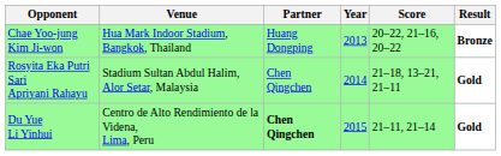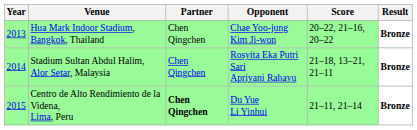 <table class="sortable wikitable" style="font-size: 90%">
 <tr>
-<th>Opponent</th>
+<th>Year</th>
 <th>Venue</th>
 <th>Partner</th>
-<th>Year</th>
+<th>Opponent</th>
 <th>Score</th>
 <th>Result</th>
 </tr>
 <tr style="background:#98FB98">
+<td align="center"><a href='#'>2013</a></td>
+<td align="left"><a href='#'>Hua Mark Indoor Stadium</a>,<br><a href='#'>Bangkok</a>, Thailand</td>
+<td align="left"> Chen Qingchen</td>
 <td align="left"> <a href='#'>Chae Yoo-jung</a> <br>  <a href='#'>Kim Ji-won</a></td>
-<td align="left"><a href='#'>Hua Mark Indoor Stadium</a>,<br><a href='#'>Bangkok</a>, Thailand</td>
-<td align="left"> <a href='#'>Huang Dongping</a></td>
-<td align="center"><a href='#'>2013</a></td>
 <td align="left">20–22, 21–16, 20–22</td>
 <td style="text-align:left; background:white"> <strong>Bronze</strong></td>
 </tr>
 <tr style="background:#98FB98">
-<td align="left"> <a href='#'>Rosyita Eka Putri Sari</a><br> <a href='#'>Apriyani Rahayu</a></td>
+<td align="center"><a href='#'>2014</a></td>
 <td align="left">Stadium Sultan Abdul Halim,<br><a href='#'>Alor Setar</a>, Malaysia</td>
 <td align="left"> <a href='#'>Chen Qingchen</a></td>
-<td align="center"><a href='#'>2014</a></td>
+<td align="left"> <a href='#'>Rosyita Eka Putri Sari</a><br> <a href='#'>Apriyani Rahayu</a></td>
 <td align="left">21–18, 13–21, 21–11</td>
-<td style="text-align:left; background:white"> <strong>Gold</strong></td>
+<td style="text-align:left; background:white"> <strong>Bronze</strong></td>
 </tr>
 <tr style="background:#98FB98">
-<td align="left"> <a href='#'>Du Yue</a><br> <a href='#'>Li Yinhui</a></td>
+<td align="center"><a href='#'>2015</a></td>
 <td align="left">Centro de Alto Rendimiento de la Videna,<br><a href='#'>Lima</a>, Peru</td>
 <td align="left"><strong> Chen Qingchen</strong></td>
-<td align="center"><a href='#'>2015</a></td>
+<td align="left"> <a href='#'>Du Yue</a><br> <a href='#'>Li Yinhui</a></td>
 <td align="left">21–11, 21–14</td>
-<td style="text-align:left; background:white"> <strong>Gold</strong></td>
+<td style="text-align:left; background:white"> <strong>Bronze</strong></td>
 </tr>
 </table>
